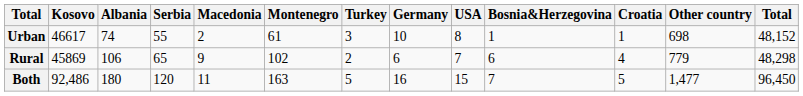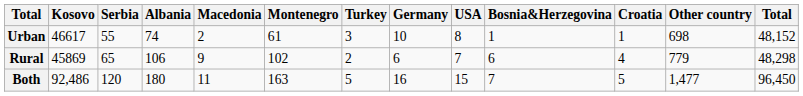 <table border="1" class="wikitable">
 <tr>
 <th>Total</th>
 <th>Kosovo</th>
+<th>Serbia</th>
 <th>Albania</th>
-<th>Serbia</th>
 <th>Macedonia</th>
 <th>Montenegro</th>
 <th>Turkey</th>
 <th>Germany</th>
 <th>USA</th>
 <th>Bosnia&Herzegovina</th>
 <th>Croatia</th>
 <th>Other country</th>
 <th>Total</th>
 </tr>
 <tr>
 <th>Urban</th>
 <td>46617</td>
+<td>55</td>
 <td>74</td>
-<td>55</td>
 <td>2</td>
 <td>61</td>
 <td>3</td>
 <td>10</td>
 <td>8</td>
 <td>1</td>
 <td>1</td>
 <td>698</td>
 <td>48,152</td>
 </tr>
 <tr>
 <th>Rural</th>
 <td>45869</td>
+<td>65</td>
 <td>106</td>
-<td>65</td>
 <td>9</td>
 <td>102</td>
 <td>2</td>
 <td>6</td>
 <td>7</td>
 <td>6</td>
 <td>4</td>
 <td>779</td>
 <td>48,298</td>
 </tr>
 <tr>
 <th>Both</th>
 <td>92,486</td>
+<td>120</td>
 <td>180</td>
-<td>120</td>
 <td>11</td>
 <td>163</td>
 <td>5</td>
 <td>16</td>
 <td>15</td>
 <td>7</td>
 <td>5</td>
 <td>1,477</td>
 <td>96,450</td>
 </tr>
 </table>
